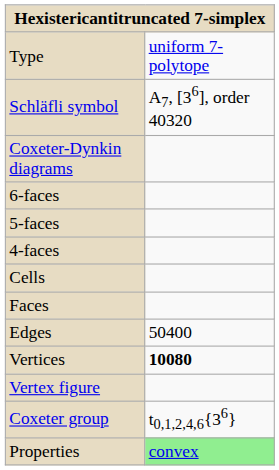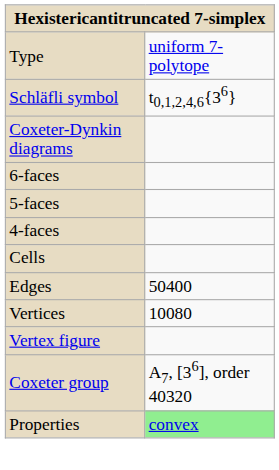 <table class="wikitable" style="float:right; margin-left:8px; width:250px">
 <tr>
 <th style="background:#e7dcc3;" colspan="2">Hexistericantitruncated 7-simplex</th>
 </tr>
 <tr>
 <td style="background:#e7dcc3;">Type</td>
 <td><a href='#'>uniform 7-polytope</a></td>
 </tr>
 <tr>
 <td style="background:#e7dcc3;"><a href='#'>Schläfli symbol</a></td>
-<td>A<sub>7</sub>, [3<sup>6</sup>], order 40320</td>
+<td>t<sub>0,1,2,4,6</sub>{3<sup>6</sup>}</td>
 </tr>
 <tr>
 <td style="background:#e7dcc3;"><a href='#'>Coxeter-Dynkin diagrams</a></td>
 <td></td>
 </tr>
 <tr>
 <td style="background:#e7dcc3;">6-faces</td>
 <td></td>
 </tr>
 <tr>
 <td style="background:#e7dcc3;">5-faces</td>
 <td></td>
 </tr>
 <tr>
 <td style="background:#e7dcc3;">4-faces</td>
 <td></td>
 </tr>
 <tr>
 <td style="background:#e7dcc3;">Cells</td>
 <td></td>
 </tr>
 <tr>
-<td style="background:#e7dcc3;">Faces</td>
-<td></td>
-</tr>
-<tr>
 <td style="background:#e7dcc3;">Edges</td>
 <td>50400</td>
 </tr>
 <tr>
 <td style="background:#e7dcc3;">Vertices</td>
-<td><strong>10080</strong></td>
+<td>10080</td>
 </tr>
 <tr>
 <td style="background:#e7dcc3;"><a href='#'>Vertex figure</a></td>
 <td></td>
 </tr>
 <tr>
 <td style="background:#e7dcc3;"><a href='#'>Coxeter group</a></td>
-<td>t<sub>0,1,2,4,6</sub>{3<sup>6</sup>}</td>
+<td>A<sub>7</sub>, [3<sup>6</sup>], order 40320</td>
 </tr>
 <tr>
 <td style="background:#e7dcc3;">Properties</td>
 <td style="background: lightgreen;"><a href='#'>convex</a></td>
 </tr>
 </table>
